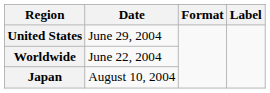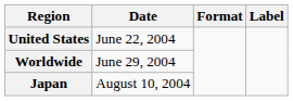 <table class="wikitable plainrowheaders">
 <tr>
 <th>Region</th>
 <th>Date</th>
 <th>Format</th>
 <th>Label</th>
 </tr>
 <tr>
 <th scope="row">United States</th>
-<td>June 29, 2004</td>
+<td>June 22, 2004</td>
 <td rowspan="3"></td>
 <td rowspan="3"></td>
 </tr>
 <tr>
 <th scope="row">Worldwide</th>
-<td>June 22, 2004</td>
+<td>June 29, 2004</td>
 </tr>
 <tr>
 <th scope="row">Japan</th>
 <td>August 10, 2004</td>
 </tr>
 </table>
